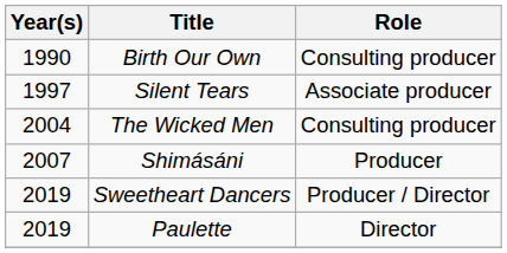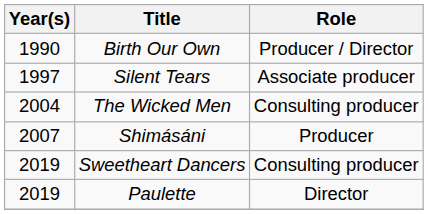 <table class="wikitable" style="text-align:center">
 <tr>
 <th>Year(s)</th>
 <th>Title</th>
 <th>Role</th>
 </tr>
 <tr>
 <td>1990</td>
 <td><em>Birth Our Own</em></td>
-<td>Consulting producer</td>
+<td>Producer / Director</td>
 </tr>
 <tr>
 <td>1997</td>
 <td><em>Silent Tears</em></td>
 <td>Associate producer</td>
 </tr>
 <tr>
 <td>2004</td>
 <td><em>The Wicked Men</em></td>
 <td>Consulting producer</td>
 </tr>
 <tr>
 <td>2007</td>
 <td><em>Shimásáni</em></td>
 <td>Producer</td>
 </tr>
 <tr>
 <td>2019</td>
 <td><em>Sweetheart Dancers</em></td>
-<td>Producer / Director</td>
+<td>Consulting producer</td>
 </tr>
 <tr>
 <td>2019</td>
 <td><em>Paulette</em></td>
 <td>Director</td>
 </tr>
 <tr>
 </tr>
 </table>
